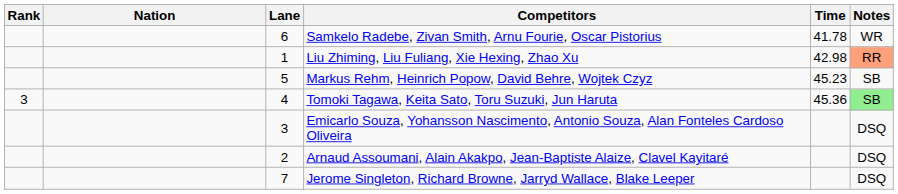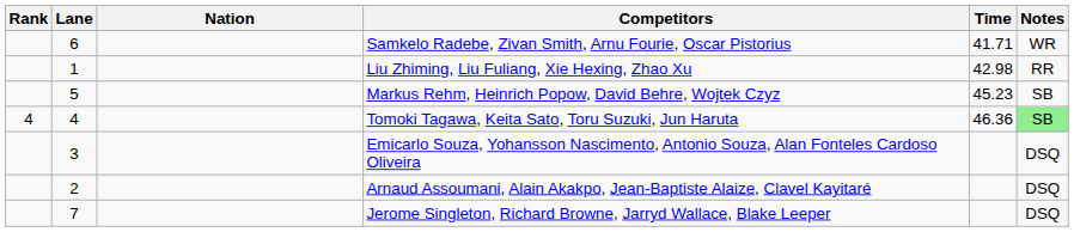 <table class="wikitable sortable"  style="width:80%; text-align:center; font-size:95%;">
 <tr>
 <th width=15>Rank</th>
+<th width=15>Lane</th>
 <th width=300>Nation</th>
-<th width=15>Lane</th>
 <th width=700>Competitors</th>
 <th width=15>Time</th>
 <th width=15>Notes</th>
 </tr>
 <tr>
 <td></td>
+<td>6</td>
 <td align=left></td>
-<td>6</td>
 <td align=left><a href='#'>Samkelo Radebe</a>, <a href='#'>Zivan Smith</a>, <a href='#'>Arnu Fourie</a>, <a href='#'>Oscar Pistorius</a></td>
-<td>41.78</td>
+<td>41.71</td>
 <td>WR</td>
 </tr>
 <tr>
 <td></td>
+<td>1</td>
 <td align=left></td>
-<td>1</td>
 <td align=left><a href='#'>Liu Zhiming</a>, <a href='#'>Liu Fuliang</a>, <a href='#'>Xie Hexing</a>, <a href='#'>Zhao Xu</a></td>
 <td>42.98</td>
-<td style="background: lightsalmon;">RR</td>
+<td>RR</td>
 </tr>
 <tr>
 <td></td>
+<td>5</td>
 <td align=left></td>
-<td>5</td>
 <td align=left><a href='#'>Markus Rehm</a>, <a href='#'>Heinrich Popow</a>, <a href='#'>David Behre</a>, <a href='#'>Wojtek Czyz</a></td>
 <td>45.23</td>
 <td>SB</td>
 </tr>
 <tr>
-<td>3</td>
+<td>4</td>
+<td>4</td>
 <td align=left></td>
-<td>4</td>
 <td align=left><a href='#'>Tomoki Tagawa</a>, <a href='#'>Keita Sato</a>, <a href='#'>Toru Suzuki</a>, <a href='#'>Jun Haruta</a></td>
-<td>45.36</td>
+<td>46.36</td>
 <td style="background: lightgreen;">SB</td>
 </tr>
 <tr>
 <td></td>
+<td>3</td>
 <td align=left></td>
-<td>3</td>
 <td align=left><a href='#'>Emicarlo Souza</a>, <a href='#'>Yohansson Nascimento</a>, <a href='#'>Antonio Souza</a>, <a href='#'>Alan Fonteles Cardoso Oliveira</a></td>
 <td></td>
 <td>DSQ</td>
 </tr>
 <tr>
 <td></td>
+<td>2</td>
 <td align=left></td>
-<td>2</td>
 <td align=left><a href='#'>Arnaud Assoumani</a>, <a href='#'>Alain Akakpo</a>, <a href='#'>Jean-Baptiste Alaize</a>, <a href='#'>Clavel Kayitaré</a></td>
 <td></td>
 <td>DSQ</td>
 </tr>
 <tr>
 <td></td>
+<td>7</td>
 <td align=left></td>
-<td>7</td>
 <td align=left><a href='#'>Jerome Singleton</a>, <a href='#'>Richard Browne</a>, <a href='#'>Jarryd Wallace</a>, <a href='#'>Blake Leeper</a></td>
 <td></td>
 <td>DSQ</td>
 </tr>
 </table>
